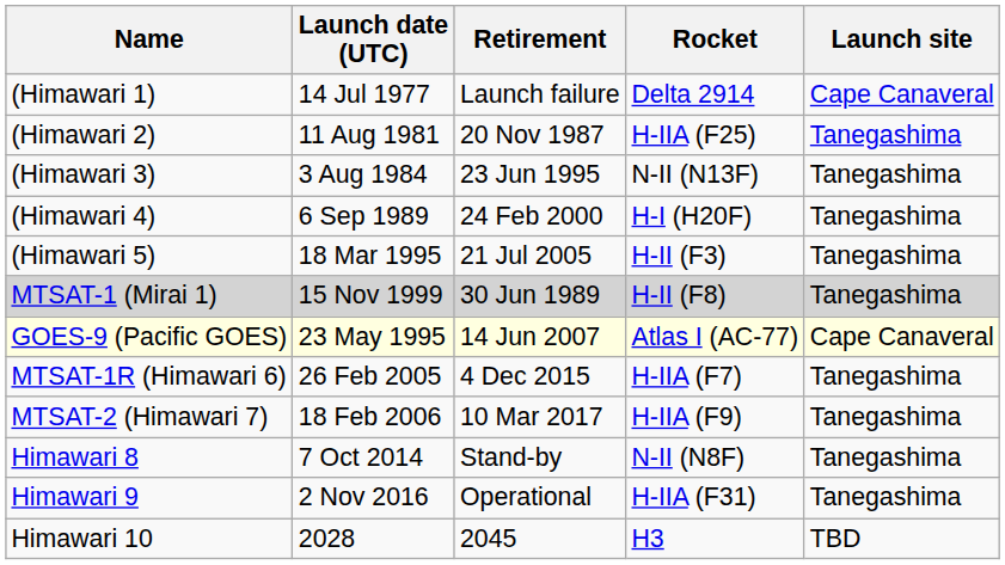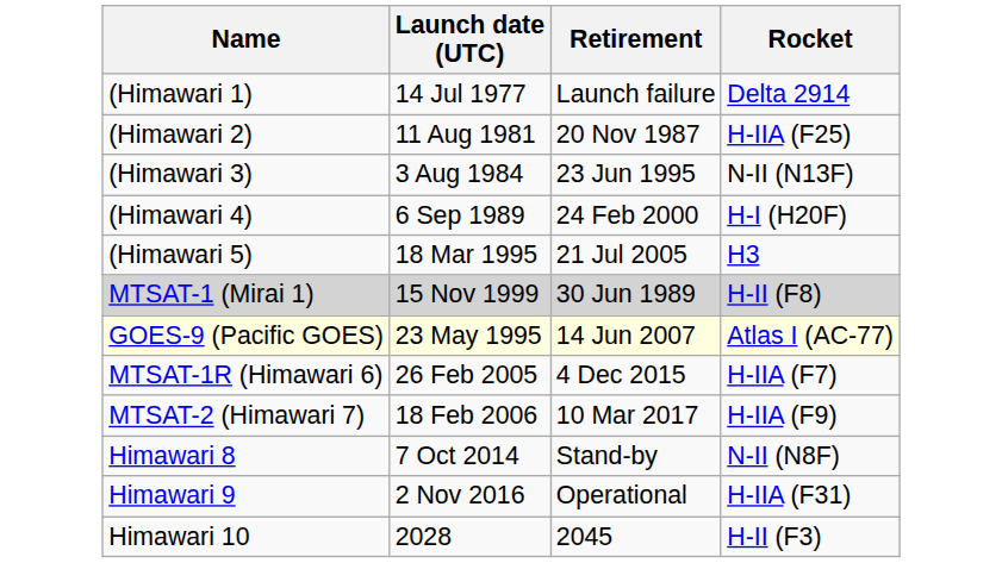 <table class="wikitable" style="margin: 1em auto 1em auto;">
 <tr>
 <th>Name</th>
 <th>Launch date<br>(UTC)</th>
 <th>Retirement</th>
 <th>Rocket</th>
-<th>Launch site</th>
 </tr>
 <tr>
 <td> (Himawari 1)</td>
 <td>14 Jul 1977</td>
 <td>Launch failure</td>
 <td><a href='#'>Delta 2914</a></td>
-<td><a href='#'>Cape Canaveral</a></td>
 </tr>
 <tr>
 <td> (Himawari 2)</td>
 <td>11 Aug 1981</td>
 <td>20 Nov 1987</td>
 <td><a href='#'>H-IIA</a> (F25)</td>
-<td><a href='#'>Tanegashima</a></td>
 </tr>
 <tr>
 <td> (Himawari 3)</td>
 <td>3 Aug 1984</td>
 <td>23 Jun 1995</td>
 <td>N-II (N13F)</td>
-<td>Tanegashima</td>
 </tr>
 <tr>
 <td> (Himawari 4)</td>
 <td>6 Sep 1989</td>
 <td>24 Feb 2000</td>
 <td><a href='#'>H-I</a> (H20F)</td>
-<td>Tanegashima</td>
 </tr>
 <tr>
 <td> (Himawari 5)</td>
 <td>18 Mar 1995</td>
 <td>21 Jul 2005</td>
-<td><a href='#'>H-II</a> (F3)</td>
-<td>Tanegashima</td>
+<td><a href='#'>H3</a></td>
 </tr>
 <tr style="background-color:lightgrey;">
 <td><a href='#'>MTSAT-1</a> (Mirai 1)</td>
 <td>15 Nov 1999</td>
 <td>30 Jun 1989</td>
 <td><a href='#'>H-II</a> (F8)</td>
-<td>Tanegashima</td>
 </tr>
 <tr style="background-color:lightyellow;">
 <td><a href='#'>GOES-9</a> (Pacific GOES) </td>
 <td>23 May 1995</td>
 <td>14 Jun 2007</td>
 <td><a href='#'>Atlas I</a> (AC-77)</td>
-<td>Cape Canaveral</td>
 </tr>
 <tr>
 <td><a href='#'>MTSAT-1R</a> (Himawari 6)</td>
 <td>26 Feb 2005</td>
 <td>4 Dec 2015</td>
 <td><a href='#'>H-IIA</a> (F7)</td>
-<td>Tanegashima</td>
 </tr>
 <tr>
 <td><a href='#'>MTSAT-2</a> (Himawari 7)</td>
 <td>18 Feb 2006</td>
 <td>10 Mar 2017</td>
 <td><a href='#'>H-IIA</a> (F9)</td>
-<td>Tanegashima</td>
 </tr>
 <tr>
 <td><a href='#'>Himawari 8</a></td>
 <td>7 Oct 2014</td>
 <td>Stand-by</td>
 <td><a href='#'>N-II</a> (N8F)</td>
-<td>Tanegashima</td>
 </tr>
 <tr>
 <td><a href='#'>Himawari 9</a></td>
 <td>2 Nov 2016</td>
 <td>Operational</td>
 <td><a href='#'>H-IIA</a> (F31)</td>
-<td>Tanegashima</td>
 </tr>
 <tr>
 <td>Himawari 10</td>
 <td>2028</td>
 <td>2045</td>
-<td><a href='#'>H3</a></td>
-<td>TBD</td>
+<td><a href='#'>H-II</a> (F3)</td>
 </tr>
 </table>
